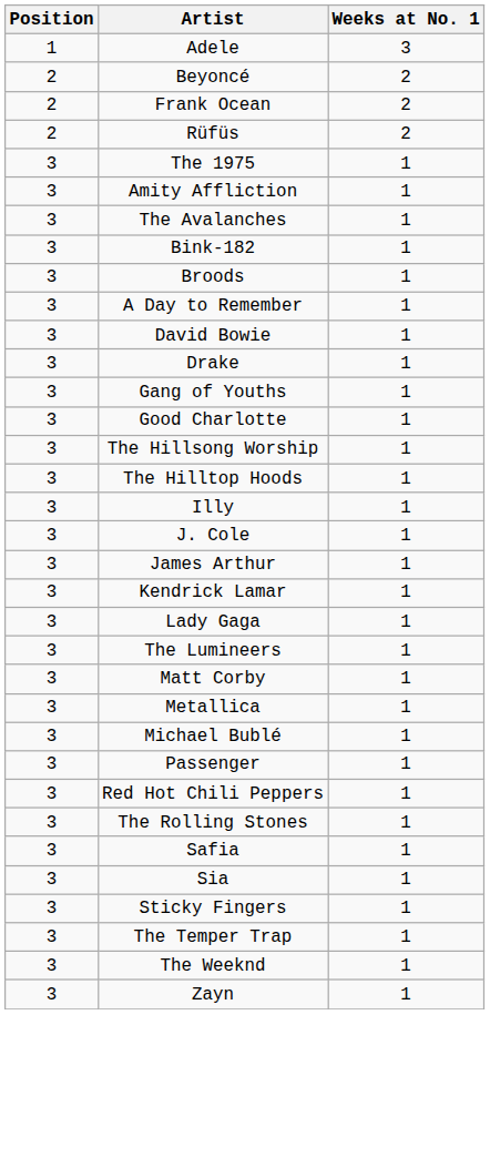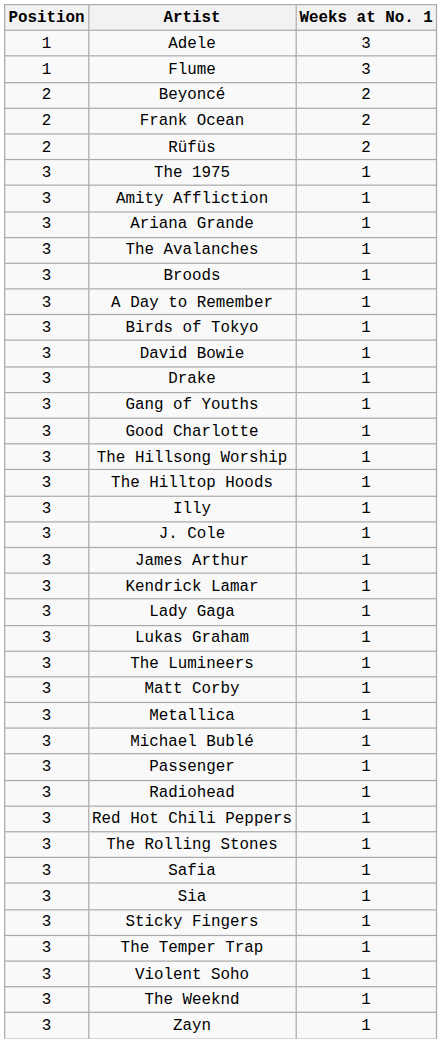 <table class="wikitable">
 <tr>
 <th style="text-align: center;">Position</th>
 <th style="text-align: center;">Artist</th>
 <th style="text-align: center;">Weeks at No. 1</th>
 </tr>
 <tr>
 <td style="text-align: center;">1</td>
 <td style="text-align: center;">Adele</td>
+<td style="text-align: center;">3</td>
+</tr>
+<tr>
+<td style="text-align: center;">1</td>
+<td style="text-align: center;">Flume</td>
 <td style="text-align: center;">3</td>
 </tr>
 <tr>
 <td style="text-align: center;">2</td>
 <td style="text-align: center;">Beyoncé</td>
 <td style="text-align: center;">2</td>
 </tr>
 <tr>
 <td style="text-align: center;">2</td>
 <td style="text-align: center;">Frank Ocean</td>
 <td style="text-align: center;">2</td>
 </tr>
 <tr>
 <td style="text-align: center;">2</td>
 <td style="text-align: center;">Rüfüs</td>
 <td style="text-align: center;">2</td>
 </tr>
 <tr>
 <td style="text-align: center;">3</td>
 <td style="text-align: center;">The 1975</td>
 <td style="text-align: center;">1</td>
 </tr>
 <tr>
 <td style="text-align: center;">3</td>
 <td style="text-align: center;">Amity Affliction</td>
 <td style="text-align: center;">1</td>
 </tr>
 <tr>
 <td style="text-align: center;">3</td>
-<td style="text-align: center;">The Avalanches</td>
+<td style="text-align: center;">Ariana Grande</td>
 <td style="text-align: center;">1</td>
 </tr>
 <tr>
 <td style="text-align: center;">3</td>
-<td style="text-align: center;">Bink-182</td>
+<td style="text-align: center;">The Avalanches</td>
 <td style="text-align: center;">1</td>
 </tr>
 <tr>
 <td style="text-align: center;">3</td>
 <td style="text-align: center;">Broods</td>
 <td style="text-align: center;">1</td>
 </tr>
 <tr>
 <td style="text-align: center;">3</td>
 <td style="text-align: center;">A Day to Remember</td>
+<td style="text-align: center;">1</td>
+</tr>
+<tr>
+<td style="text-align: center;">3</td>
+<td style="text-align: center;">Birds of Tokyo</td>
 <td style="text-align: center;">1</td>
 </tr>
 <tr>
 <td style="text-align: center;">3</td>
 <td style="text-align: center;">David Bowie</td>
 <td style="text-align: center;">1</td>
 </tr>
 <tr>
 <td style="text-align: center;">3</td>
 <td style="text-align: center;">Drake</td>
 <td style="text-align: center;">1</td>
 </tr>
 <tr>
 <td style="text-align: center;">3</td>
 <td style="text-align: center;">Gang of Youths</td>
 <td style="text-align: center;">1</td>
 </tr>
 <tr>
 <td style="text-align: center;">3</td>
 <td style="text-align: center;">Good Charlotte</td>
 <td style="text-align: center;">1</td>
 </tr>
 <tr>
 <td style="text-align: center;">3</td>
 <td style="text-align: center;">The Hillsong Worship</td>
 <td style="text-align: center;">1</td>
 </tr>
 <tr>
 <td style="text-align: center;">3</td>
 <td style="text-align: center;">The Hilltop Hoods</td>
 <td style="text-align: center;">1</td>
 </tr>
 <tr>
 <td style="text-align: center;">3</td>
 <td style="text-align: center;">Illy</td>
 <td style="text-align: center;">1</td>
 </tr>
 <tr>
 <td style="text-align: center;">3</td>
 <td style="text-align: center;">J. Cole</td>
 <td style="text-align: center;">1</td>
 </tr>
 <tr>
 <td style="text-align: center;">3</td>
 <td style="text-align: center;">James Arthur</td>
 <td style="text-align: center;">1</td>
 </tr>
 <tr>
 <td style="text-align: center;">3</td>
 <td style="text-align: center;">Kendrick Lamar</td>
 <td style="text-align: center;">1</td>
 </tr>
 <tr>
 <td style="text-align: center;">3</td>
 <td style="text-align: center;">Lady Gaga</td>
 <td style="text-align: center;">1</td>
 </tr>
 <tr>
 <td style="text-align: center;">3</td>
+<td style="text-align: center;">Lukas Graham</td>
+<td style="text-align: center;">1</td>
+</tr>
+<tr>
+<td style="text-align: center;">3</td>
 <td style="text-align: center;">The Lumineers</td>
 <td style="text-align: center;">1</td>
 </tr>
 <tr>
 <td style="text-align: center;">3</td>
 <td style="text-align: center;">Matt Corby</td>
 <td style="text-align: center;">1</td>
 </tr>
 <tr>
 <td style="text-align: center;">3</td>
 <td style="text-align: center;">Metallica</td>
 <td style="text-align: center;">1</td>
 </tr>
 <tr>
 <td style="text-align: center;">3</td>
 <td style="text-align: center;">Michael Bublé</td>
 <td style="text-align: center;">1</td>
 </tr>
 <tr>
 <td style="text-align: center;">3</td>
 <td style="text-align: center;">Passenger</td>
+<td style="text-align: center;">1</td>
+</tr>
+<tr>
+<td style="text-align: center;">3</td>
+<td style="text-align: center;">Radiohead</td>
 <td style="text-align: center;">1</td>
 </tr>
 <tr>
 <td style="text-align: center;">3</td>
 <td style="text-align: center;">Red Hot Chili Peppers</td>
 <td style="text-align: center;">1</td>
 </tr>
 <tr>
 <td style="text-align: center;">3</td>
 <td style="text-align: center;">The Rolling Stones</td>
 <td style="text-align: center;">1</td>
 </tr>
 <tr>
 <td style="text-align: center;">3</td>
 <td style="text-align: center;">Safia</td>
 <td style="text-align: center;">1</td>
 </tr>
 <tr>
 <td style="text-align: center;">3</td>
 <td style="text-align: center;">Sia</td>
 <td style="text-align: center;">1</td>
 </tr>
 <tr>
 <td style="text-align: center;">3</td>
 <td style="text-align: center;">Sticky Fingers</td>
 <td style="text-align: center;">1</td>
 </tr>
 <tr>
 <td style="text-align: center;">3</td>
 <td style="text-align: center;">The Temper Trap</td>
 <td style="text-align: center;">1</td>
 </tr>
 <tr>
 <td style="text-align: center;">3</td>
+<td style="text-align: center;">Violent Soho</td>
+<td style="text-align: center;">1</td>
+</tr>
+<tr>
+<td style="text-align: center;">3</td>
 <td style="text-align: center;">The Weeknd</td>
 <td style="text-align: center;">1</td>
 </tr>
 <tr>
 <td style="text-align: center;">3</td>
 <td style="text-align: center;">Zayn</td>
 <td style="text-align: center;">1</td>
 </tr>
 </table>
